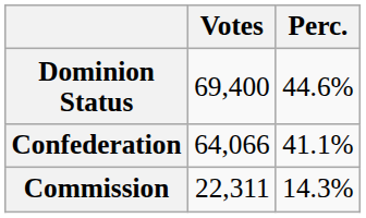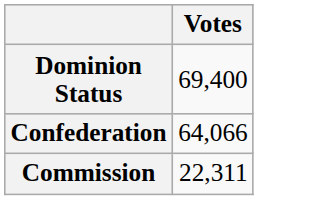 <table class="wikitable">
 <tr>
 <th width="3"></th>
 <th>Votes</th>
-<th>Perc.</th>
 </tr>
 <tr>
 <th>Dominion Status</th>
 <td align="right">69,400</td>
-<td align="right">44.6%</td>
 </tr>
 <tr>
 <th>Confederation</th>
 <td align="right">64,066</td>
-<td align="right">41.1%</td>
 </tr>
 <tr>
 <th>Commission</th>
 <td align="right">22,311</td>
-<td align="right">14.3%</td>
 </tr>
 </table>
